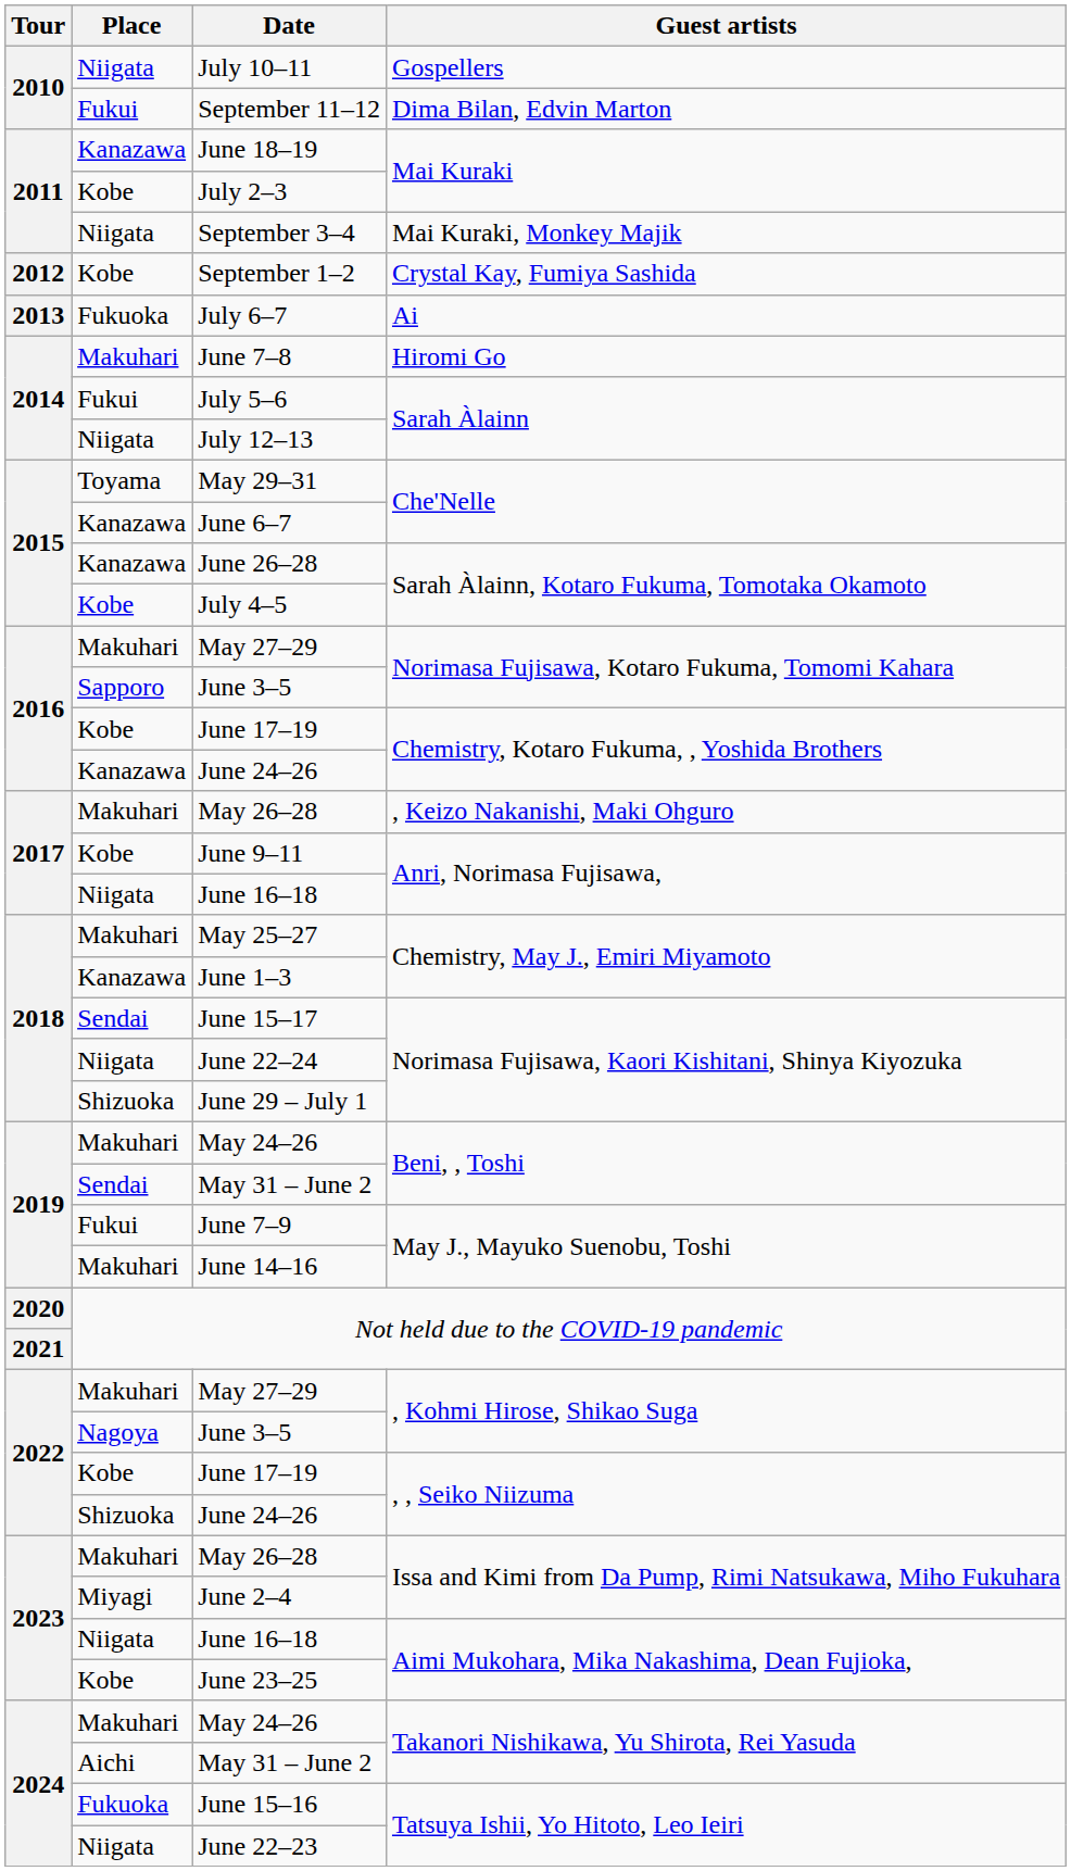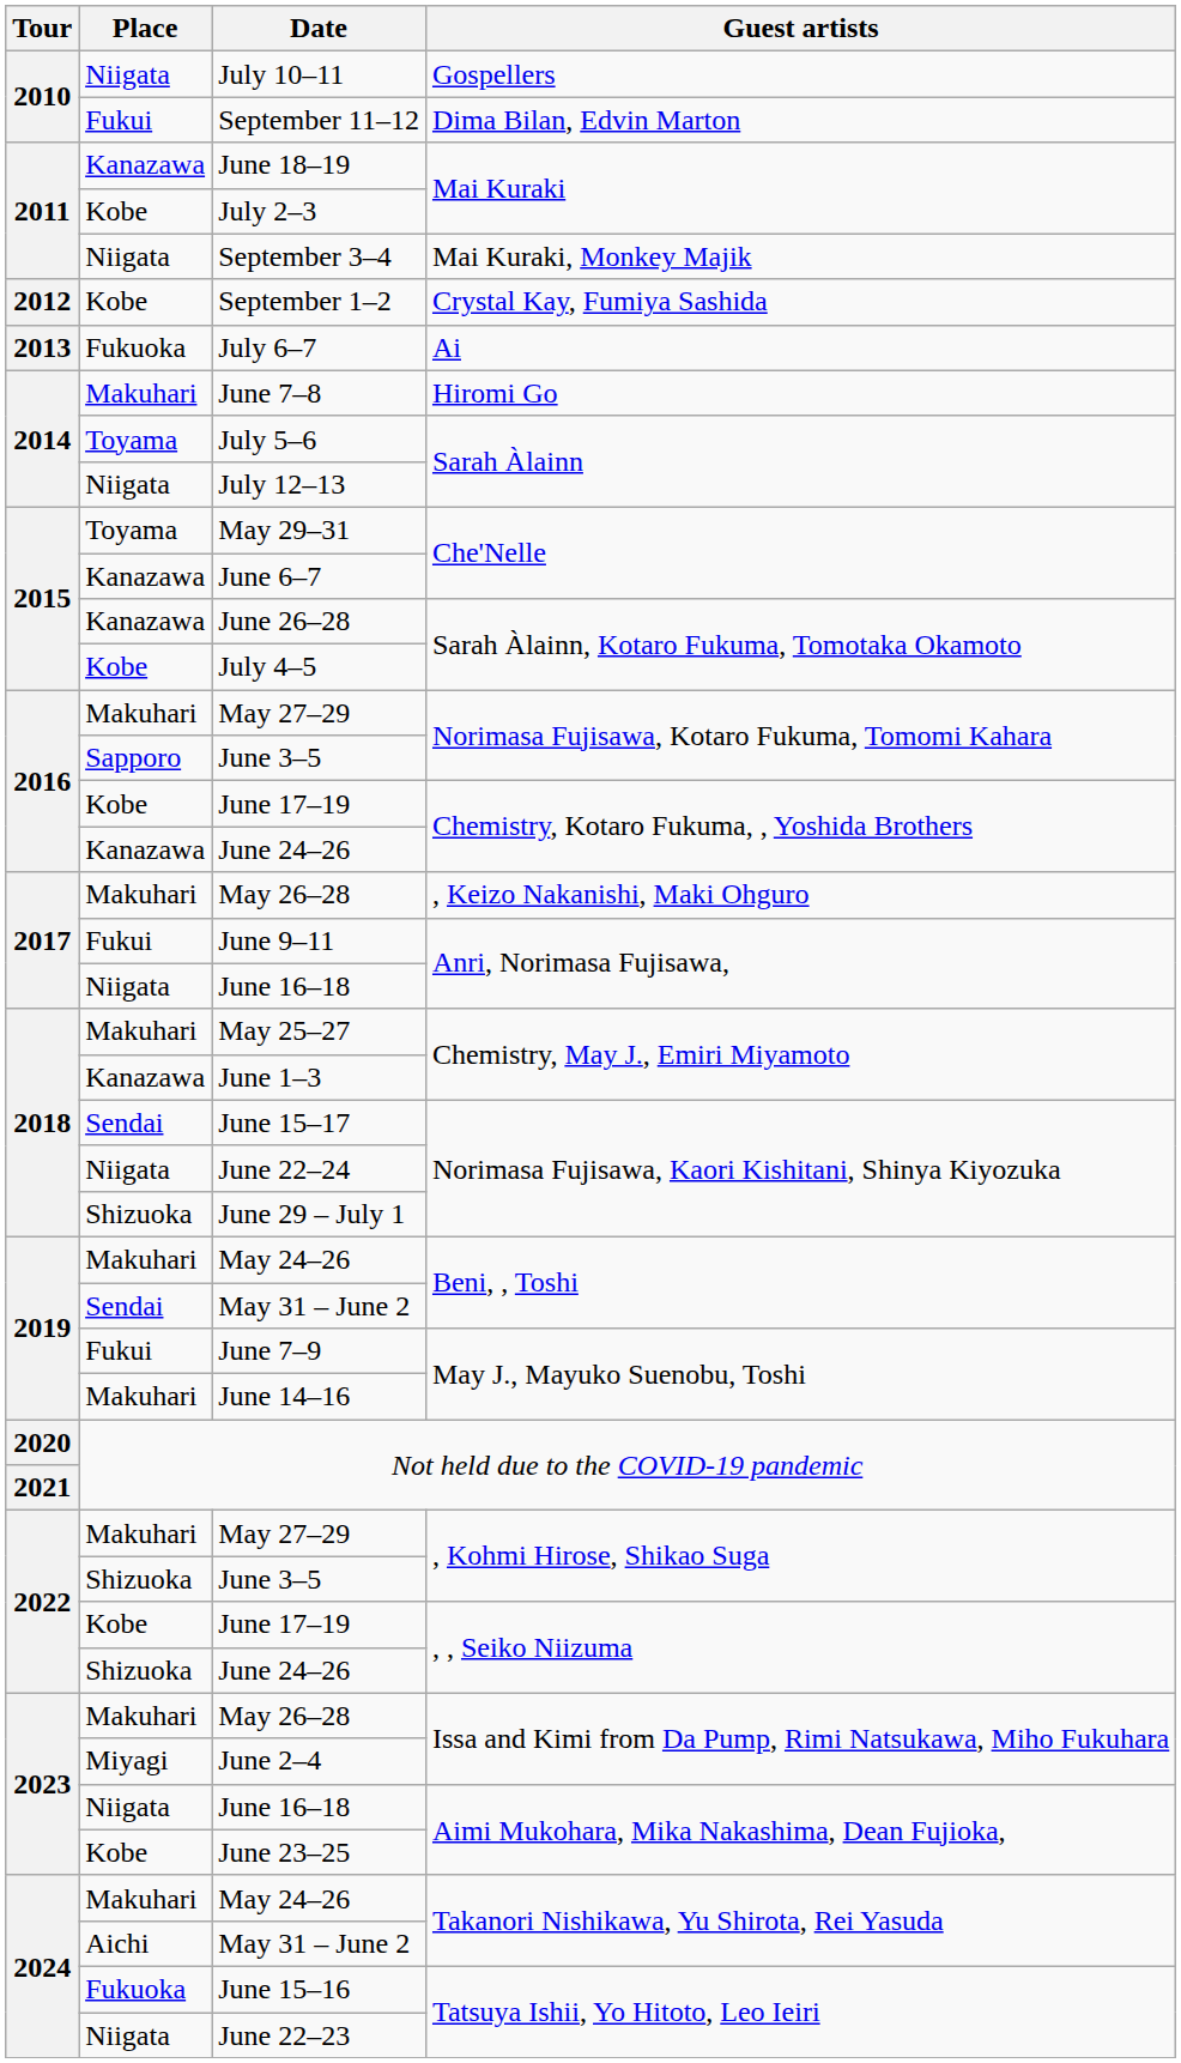 <table class="wikitable">
 <tr>
 <th scope=col>Tour</th>
 <th scope=col>Place</th>
 <th scope=col>Date</th>
 <th scope=col>Guest artists</th>
 </tr>
 <tr>
 <th scope=row rowspan=2>2010<br></th>
 <td><a href='#'>Niigata</a></td>
 <td>July 10–11</td>
 <td><a href='#'>Gospellers</a></td>
 </tr>
 <tr>
 <td><a href='#'>Fukui</a></td>
 <td>September 11–12</td>
 <td><a href='#'>Dima Bilan</a>, <a href='#'>Edvin Marton</a></td>
 </tr>
 <tr>
 <th scope=row rowspan=3>2011<br></th>
 <td><a href='#'>Kanazawa</a></td>
 <td>June 18–19</td>
 <td rowspan=2><a href='#'>Mai Kuraki</a></td>
 </tr>
 <tr>
 <td>Kobe</td>
 <td>July 2–3</td>
 </tr>
 <tr>
 <td>Niigata</td>
 <td>September 3–4</td>
 <td>Mai Kuraki, <a href='#'>Monkey Majik</a></td>
 </tr>
 <tr>
 <th scope=row>2012<br></th>
 <td>Kobe</td>
 <td>September 1–2</td>
 <td><a href='#'>Crystal Kay</a>, <a href='#'>Fumiya Sashida</a></td>
 </tr>
 <tr>
 <th scope=row>2013<br></th>
 <td>Fukuoka</td>
 <td>July 6–7</td>
 <td><a href='#'>Ai</a></td>
 </tr>
 <tr>
 <th scope=row rowspan=3>2014<br></th>
 <td><a href='#'>Makuhari</a></td>
 <td>June 7–8</td>
 <td><a href='#'>Hiromi Go</a></td>
 </tr>
 <tr>
-<td>Fukui</td>
+<td><a href='#'>Toyama</a></td>
 <td>July 5–6</td>
 <td rowspan=2><a href='#'>Sarah Àlainn</a></td>
 </tr>
 <tr>
 <td>Niigata</td>
 <td>July 12–13</td>
 </tr>
 <tr>
 <th scope=row rowspan=4>2015</th>
 <td>Toyama</td>
 <td>May 29–31</td>
 <td rowspan=2><a href='#'>Che'Nelle</a></td>
 </tr>
 <tr>
 <td>Kanazawa</td>
 <td>June 6–7</td>
 </tr>
 <tr>
 <td>Kanazawa</td>
 <td>June 26–28</td>
 <td rowspan=2>Sarah Àlainn, <a href='#'>Kotaro Fukuma</a>, <a href='#'>Tomotaka Okamoto</a></td>
 </tr>
 <tr>
 <td><a href='#'>Kobe</a></td>
 <td>July 4–5</td>
 </tr>
 <tr>
 <th scope=row rowspan=4>2016</th>
 <td>Makuhari</td>
 <td>May 27–29</td>
 <td rowspan=2><a href='#'>Norimasa Fujisawa</a>, Kotaro Fukuma, <a href='#'>Tomomi Kahara</a></td>
 </tr>
 <tr>
 <td><a href='#'>Sapporo</a></td>
 <td>June 3–5</td>
 </tr>
 <tr>
 <td>Kobe</td>
 <td>June 17–19</td>
 <td rowspan=2><a href='#'>Chemistry</a>, Kotaro Fukuma, , <a href='#'>Yoshida Brothers</a></td>
 </tr>
 <tr>
 <td>Kanazawa</td>
 <td>June 24–26</td>
 </tr>
 <tr>
 <th scope=row rowspan=3>2017</th>
 <td>Makuhari</td>
 <td>May 26–28</td>
 <td>, <a href='#'>Keizo Nakanishi</a>, <a href='#'>Maki Ohguro</a></td>
 </tr>
 <tr>
-<td>Kobe</td>
+<td>Fukui</td>
 <td>June 9–11</td>
 <td rowspan=2><a href='#'>Anri</a>, Norimasa Fujisawa, </td>
 </tr>
 <tr>
 <td>Niigata</td>
 <td>June 16–18</td>
 </tr>
 <tr>
 <th scope=row rowspan=5>2018</th>
 <td>Makuhari</td>
 <td>May 25–27</td>
 <td rowspan=2>Chemistry, <a href='#'>May J.</a>, <a href='#'>Emiri Miyamoto</a></td>
 </tr>
 <tr>
 <td>Kanazawa</td>
 <td>June 1–3</td>
 </tr>
 <tr>
 <td><a href='#'>Sendai</a></td>
 <td>June 15–17</td>
 <td rowspan=3>Norimasa Fujisawa, <a href='#'>Kaori Kishitani</a>, Shinya Kiyozuka</td>
 </tr>
 <tr>
 <td>Niigata</td>
 <td>June 22–24</td>
 </tr>
 <tr>
 <td>Shizuoka</td>
 <td>June 29 – July 1</td>
 </tr>
 <tr>
 <th scope=row rowspan=4>2019<br></th>
 <td>Makuhari</td>
 <td>May 24–26</td>
 <td rowspan=2><a href='#'>Beni</a>, , <a href='#'>Toshi</a></td>
 </tr>
 <tr>
 <td><a href='#'>Sendai</a></td>
 <td>May 31 – June 2</td>
 </tr>
 <tr>
 <td>Fukui</td>
 <td>June 7–9</td>
 <td rowspan=2>May J., Mayuko Suenobu, Toshi</td>
 </tr>
 <tr>
 <td>Makuhari</td>
 <td>June 14–16</td>
 </tr>
 <tr>
 <th scope=row>2020</th>
 <td rowspan=2 colspan=3 align=center><em>Not held due to the <a href='#'>COVID-19 pandemic</a></em></td>
 </tr>
 <tr>
 <th scope=row>2021</th>
 </tr>
 <tr>
 <th scope=row rowspan=4>2022</th>
 <td>Makuhari</td>
 <td>May 27–29</td>
 <td rowspan=2>, <a href='#'>Kohmi Hirose</a>, <a href='#'>Shikao Suga</a></td>
 </tr>
 <tr>
-<td><a href='#'>Nagoya</a></td>
+<td>Shizuoka</td>
 <td>June 3–5</td>
 </tr>
 <tr>
 <td>Kobe</td>
 <td>June 17–19</td>
 <td rowspan=2>, , <a href='#'>Seiko Niizuma</a></td>
 </tr>
 <tr>
 <td>Shizuoka</td>
 <td>June 24–26</td>
 </tr>
 <tr>
 <th scope=row rowspan=4>2023</th>
 <td>Makuhari</td>
 <td>May 26–28</td>
 <td rowspan=2>Issa and Kimi from <a href='#'>Da Pump</a>, <a href='#'>Rimi Natsukawa</a>, <a href='#'>Miho Fukuhara</a></td>
 </tr>
 <tr>
 <td>Miyagi</td>
 <td>June 2–4</td>
 </tr>
 <tr>
 <td>Niigata</td>
 <td>June 16–18</td>
 <td rowspan=2><a href='#'>Aimi Mukohara</a>, <a href='#'>Mika Nakashima</a>, <a href='#'>Dean Fujioka</a>, </td>
 </tr>
 <tr>
 <td>Kobe</td>
 <td>June 23–25</td>
 </tr>
 <tr>
 <th scope=row rowspan=4>2024</th>
 <td>Makuhari</td>
 <td>May 24–26</td>
 <td rowspan=2><a href='#'>Takanori Nishikawa</a>, <a href='#'>Yu Shirota</a>, <a href='#'>Rei Yasuda</a></td>
 </tr>
 <tr>
 <td>Aichi</td>
 <td>May 31 – June 2</td>
 </tr>
 <tr>
 <td><a href='#'>Fukuoka</a></td>
 <td>June 15–16</td>
 <td rowspan=2><a href='#'>Tatsuya Ishii</a>, <a href='#'>Yo Hitoto</a>, <a href='#'>Leo Ieiri</a></td>
 </tr>
 <tr>
 <td>Niigata</td>
 <td>June 22–23</td>
 </tr>
 </table>
